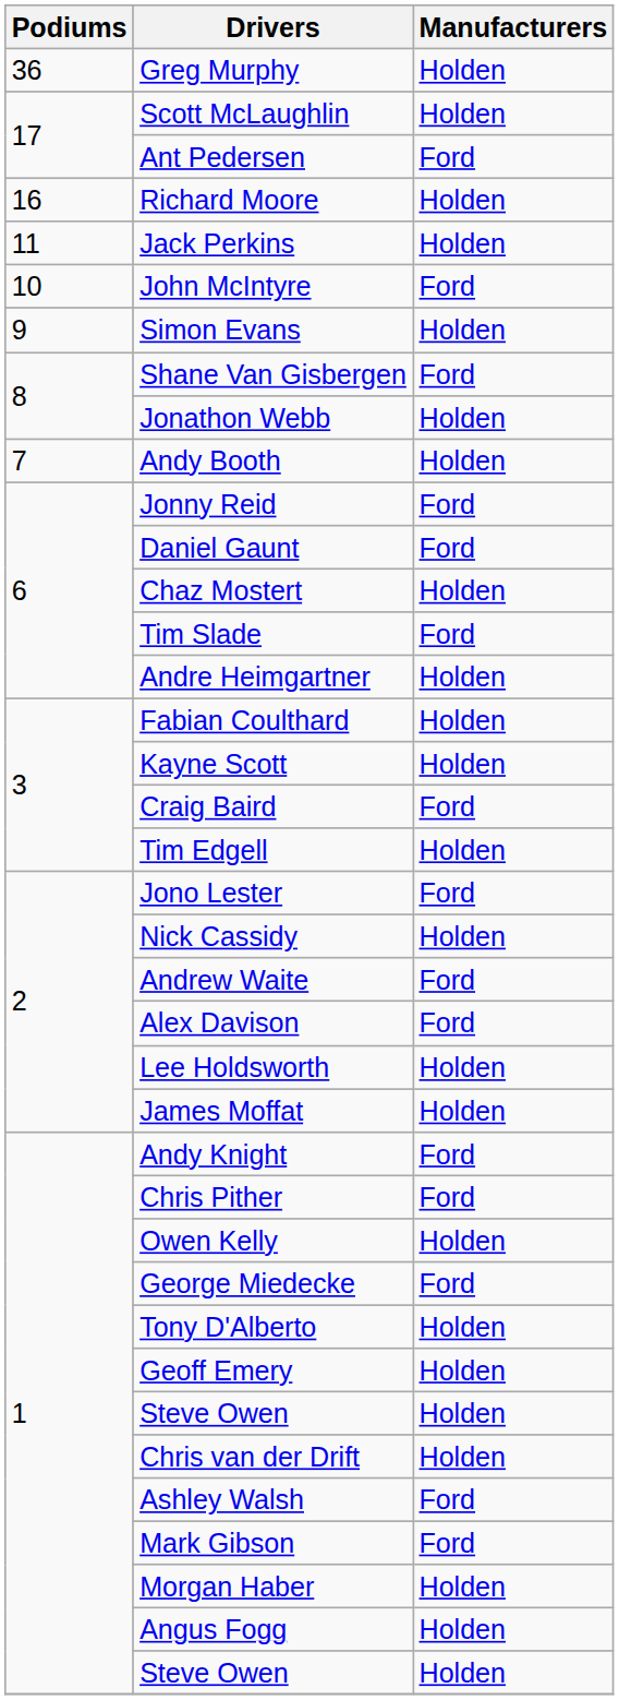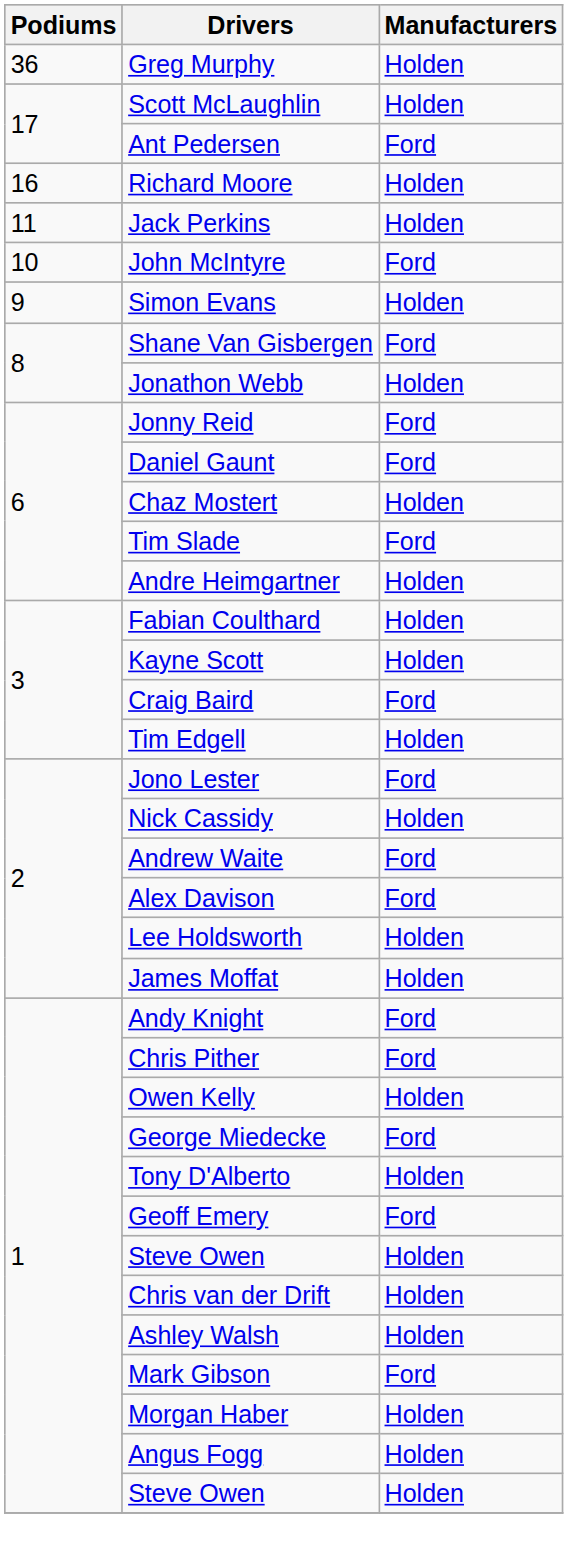 <table class="wikitable" style="font-size: 95%;">
 <tr>
 <th>Podiums</th>
 <th>Drivers</th>
 <th>Manufacturers</th>
 </tr>
 <tr>
 <td>36</td>
 <td><a href='#'>Greg Murphy</a></td>
 <td><a href='#'>Holden</a></td>
 </tr>
 <tr>
 <td rowspan=2>17</td>
 <td><a href='#'>Scott McLaughlin</a></td>
 <td><a href='#'>Holden</a></td>
 </tr>
 <tr>
 <td><a href='#'>Ant Pedersen</a></td>
 <td><a href='#'>Ford</a></td>
 </tr>
 <tr>
 <td>16</td>
 <td><a href='#'>Richard Moore</a></td>
 <td><a href='#'>Holden</a></td>
 </tr>
 <tr>
 <td>11</td>
 <td><a href='#'>Jack Perkins</a></td>
 <td><a href='#'>Holden</a></td>
 </tr>
 <tr>
 <td>10</td>
 <td><a href='#'>John McIntyre</a></td>
 <td><a href='#'>Ford</a></td>
 </tr>
 <tr>
 <td>9</td>
 <td><a href='#'>Simon Evans</a></td>
 <td><a href='#'>Holden</a></td>
 </tr>
 <tr>
 <td rowspan=2>8</td>
 <td><a href='#'>Shane Van Gisbergen</a></td>
 <td><a href='#'>Ford</a></td>
 </tr>
 <tr>
 <td><a href='#'>Jonathon Webb</a></td>
-<td><a href='#'>Holden</a></td>
-</tr>
-<tr>
-<td>7</td>
-<td><a href='#'>Andy Booth</a></td>
 <td><a href='#'>Holden</a></td>
 </tr>
 <tr>
 <td rowspan=5>6</td>
 <td><a href='#'>Jonny Reid</a></td>
 <td><a href='#'>Ford</a></td>
 </tr>
 <tr>
 <td><a href='#'>Daniel Gaunt</a></td>
 <td><a href='#'>Ford</a></td>
 </tr>
 <tr>
 <td><a href='#'>Chaz Mostert</a></td>
 <td><a href='#'>Holden</a></td>
 </tr>
 <tr>
 <td><a href='#'>Tim Slade</a></td>
 <td><a href='#'>Ford</a></td>
 </tr>
 <tr>
 <td><a href='#'>Andre Heimgartner</a></td>
 <td><a href='#'>Holden</a></td>
 </tr>
 <tr>
 <td rowspan=4>3</td>
 <td><a href='#'>Fabian Coulthard</a></td>
 <td><a href='#'>Holden</a></td>
 </tr>
 <tr>
 <td><a href='#'>Kayne Scott</a></td>
 <td><a href='#'>Holden</a></td>
 </tr>
 <tr>
 <td><a href='#'>Craig Baird</a></td>
 <td><a href='#'>Ford</a></td>
 </tr>
 <tr>
 <td><a href='#'>Tim Edgell</a></td>
 <td><a href='#'>Holden</a></td>
 </tr>
 <tr>
 <td rowspan=6>2</td>
 <td><a href='#'>Jono Lester</a></td>
 <td><a href='#'>Ford</a></td>
 </tr>
 <tr>
 <td><a href='#'>Nick Cassidy</a></td>
 <td><a href='#'>Holden</a></td>
 </tr>
 <tr>
 <td><a href='#'>Andrew Waite</a></td>
 <td><a href='#'>Ford</a></td>
 </tr>
 <tr>
 <td><a href='#'>Alex Davison</a></td>
 <td><a href='#'>Ford</a></td>
 </tr>
 <tr>
 <td><a href='#'>Lee Holdsworth</a></td>
 <td><a href='#'>Holden</a></td>
 </tr>
 <tr>
 <td><a href='#'>James Moffat</a></td>
 <td><a href='#'>Holden</a></td>
 </tr>
 <tr>
 <td rowspan=13>1</td>
 <td><a href='#'>Andy Knight</a></td>
 <td><a href='#'>Ford</a></td>
 </tr>
 <tr>
 <td><a href='#'>Chris Pither</a></td>
 <td><a href='#'>Ford</a></td>
 </tr>
 <tr>
 <td><a href='#'>Owen Kelly</a></td>
 <td><a href='#'>Holden</a></td>
 </tr>
 <tr>
 <td><a href='#'>George Miedecke</a></td>
 <td><a href='#'>Ford</a></td>
 </tr>
 <tr>
 <td><a href='#'>Tony D'Alberto</a></td>
 <td><a href='#'>Holden</a></td>
 </tr>
 <tr>
 <td><a href='#'>Geoff Emery</a></td>
-<td><a href='#'>Holden</a></td>
+<td><a href='#'>Ford</a></td>
 </tr>
 <tr>
 <td><a href='#'>Steve Owen</a></td>
 <td><a href='#'>Holden</a></td>
 </tr>
 <tr>
 <td><a href='#'>Chris van der Drift</a></td>
 <td><a href='#'>Holden</a></td>
 </tr>
 <tr>
 <td><a href='#'>Ashley Walsh</a></td>
-<td><a href='#'>Ford</a></td>
+<td><a href='#'>Holden</a></td>
 </tr>
 <tr>
 <td><a href='#'>Mark Gibson</a></td>
 <td><a href='#'>Ford</a></td>
 </tr>
 <tr>
 <td><a href='#'>Morgan Haber</a></td>
 <td><a href='#'>Holden</a></td>
 </tr>
 <tr>
 <td><a href='#'>Angus Fogg</a></td>
 <td><a href='#'>Holden</a></td>
 </tr>
 <tr>
 <td><a href='#'>Steve Owen</a></td>
 <td><a href='#'>Holden</a></td>
 </tr>
 <tr>
 </tr>
 </table>
